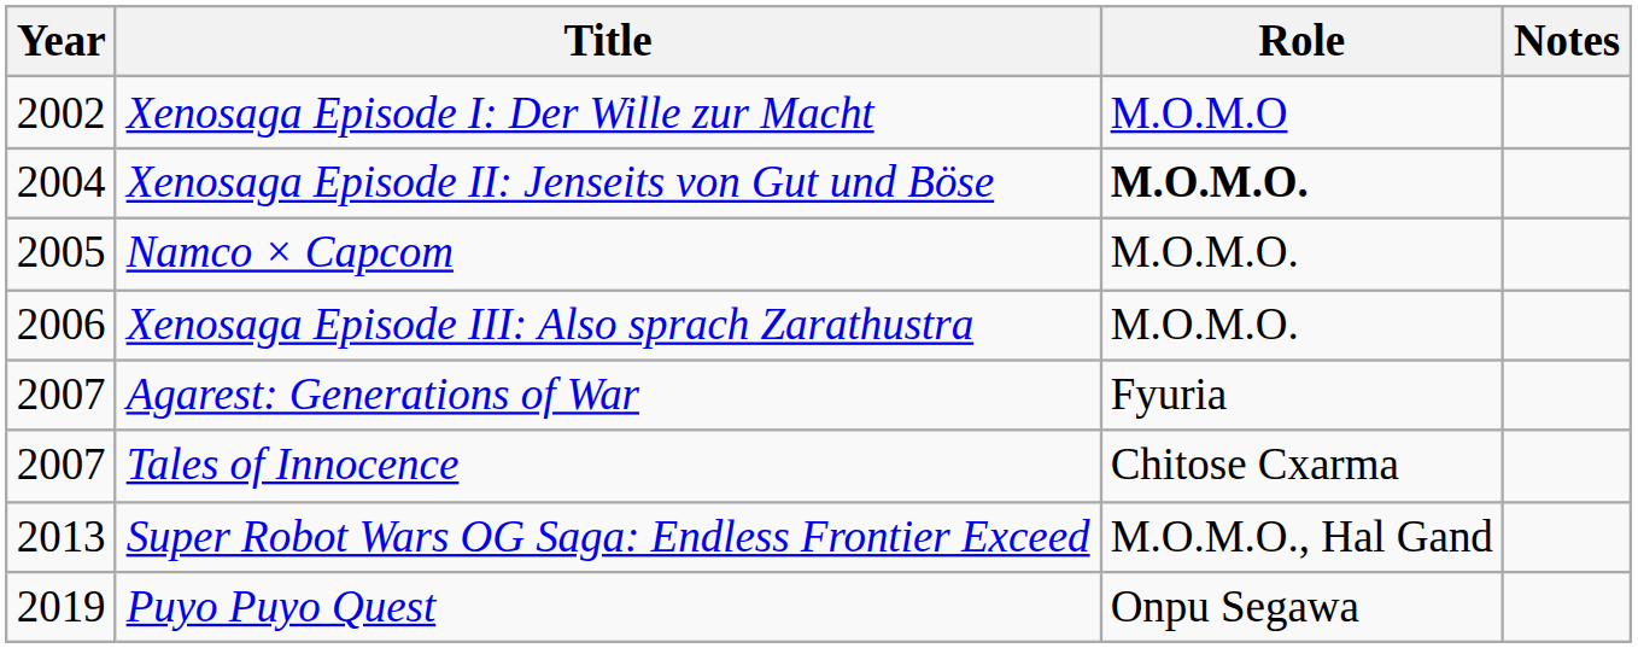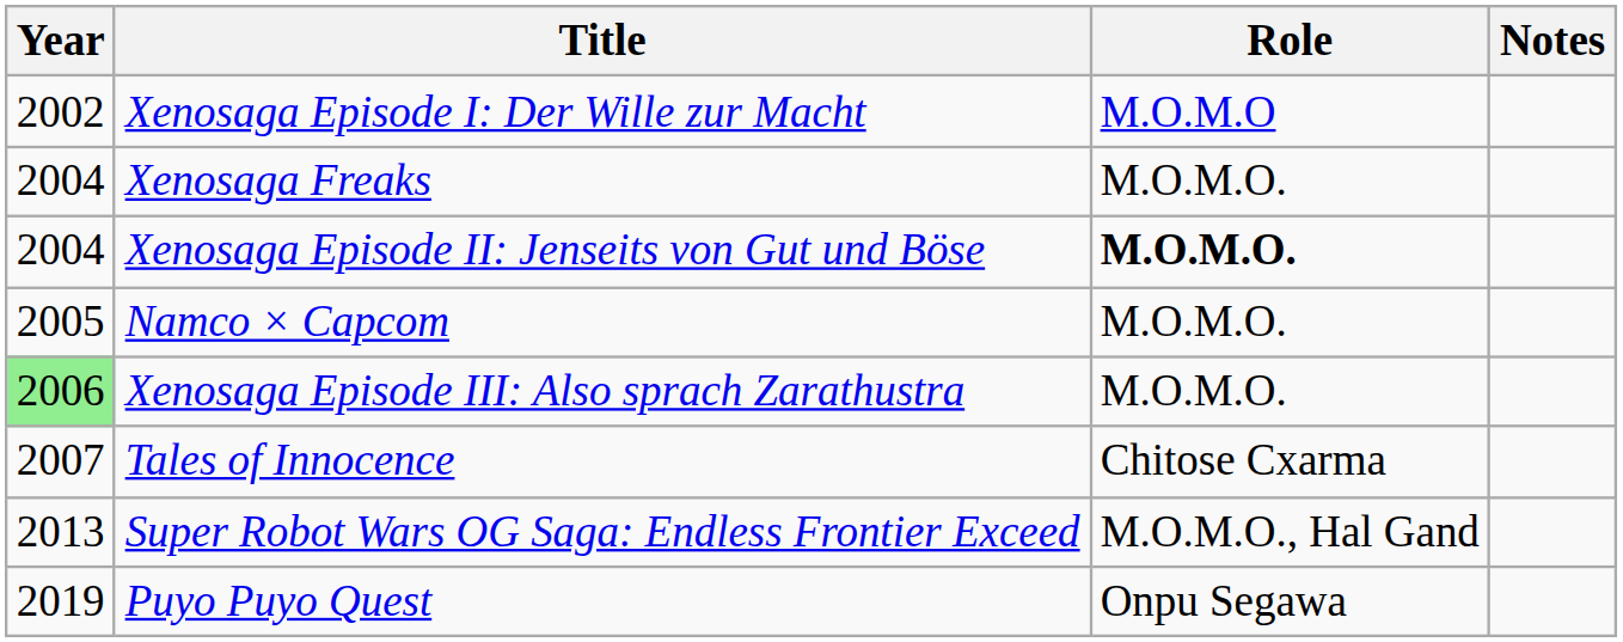 <table class="wikitable sortable">
 <tr>
 <th>Year</th>
 <th>Title</th>
 <th>Role</th>
 <th class="unsortable">Notes</th>
 </tr>
 <tr>
 <td>2002</td>
 <td><em><a href='#'>Xenosaga Episode I: Der Wille zur Macht</a></em></td>
 <td><a href='#'>M.O.M.O</a></td>
 <td></td>
 </tr>
 <tr>
 <td>2004</td>
+<td><em><a href='#'>Xenosaga Freaks</a></em></td>
+<td>M.O.M.O.</td>
+<td></td>
+</tr>
+<tr>
+<td>2004</td>
 <td><em><a href='#'>Xenosaga Episode II: Jenseits von Gut und Böse</a></em></td>
 <td><strong>M.O.M.O.</strong></td>
 <td></td>
 </tr>
 <tr>
 <td>2005</td>
 <td><em><a href='#'>Namco × Capcom</a></em></td>
 <td>M.O.M.O.</td>
 <td></td>
 </tr>
 <tr>
-<td>2006</td>
+<td style="background: lightgreen;">2006</td>
 <td><em><a href='#'>Xenosaga Episode III: Also sprach Zarathustra</a></em></td>
 <td>M.O.M.O.</td>
-<td></td>
-</tr>
-<tr>
-<td>2007</td>
-<td><em><a href='#'>Agarest: Generations of War</a></em></td>
-<td>Fyuria</td>
 <td></td>
 </tr>
 <tr>
 <td>2007</td>
 <td><em><a href='#'>Tales of Innocence</a></em></td>
 <td>Chitose Cxarma</td>
 <td></td>
 </tr>
 <tr>
 <td>2013</td>
 <td><em><a href='#'>Super Robot Wars OG Saga: Endless Frontier Exceed</a></em></td>
 <td>M.O.M.O., Hal Gand</td>
 <td></td>
 </tr>
 <tr>
 <td>2019</td>
 <td><em><a href='#'>Puyo Puyo Quest</a></em></td>
 <td>Onpu Segawa</td>
 <td></td>
 </tr>
 </table>
